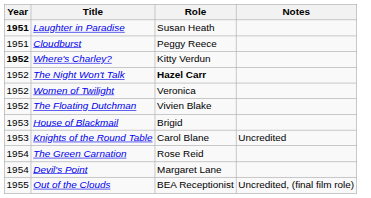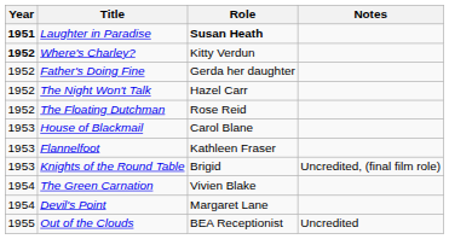 <table class="wikitable">
 <tr>
 <th>Year</th>
 <th>Title</th>
 <th>Role</th>
 <th>Notes</th>
 </tr>
 <tr>
 <td><strong>1951</strong></td>
 <td><em><a href='#'>Laughter in Paradise</a></em></td>
-<td>Susan Heath</td>
-<td></td>
-</tr>
-<tr>
-<td>1951</td>
-<td><em><a href='#'>Cloudburst</a></em></td>
-<td>Peggy Reece</td>
+<td><strong>Susan Heath</strong></td>
 <td></td>
 </tr>
 <tr>
 <td><strong>1952</strong></td>
 <td><em><a href='#'>Where's Charley?</a></em></td>
 <td>Kitty Verdun</td>
 <td></td>
 </tr>
 <tr>
 <td>1952</td>
-<td><em><a href='#'>The Night Won't Talk</a></em></td>
-<td><strong>Hazel Carr</strong></td>
+<td><em><a href='#'>Father's Doing Fine</a></em></td>
+<td>Gerda her daughter</td>
 <td></td>
 </tr>
 <tr>
 <td>1952</td>
-<td><em><a href='#'>Women of Twilight</a></em></td>
-<td>Veronica</td>
+<td><em><a href='#'>The Night Won't Talk</a></em></td>
+<td>Hazel Carr</td>
 <td></td>
 </tr>
 <tr>
 <td>1952</td>
 <td><em><a href='#'>The Floating Dutchman</a></em></td>
-<td>Vivien Blake</td>
+<td>Rose Reid</td>
 <td></td>
 </tr>
 <tr>
 <td>1953</td>
 <td><em><a href='#'>House of Blackmail</a></em></td>
-<td>Brigid</td>
+<td>Carol Blane</td>
+<td></td>
+</tr>
+<tr>
+<td>1953</td>
+<td><em><a href='#'>Flannelfoot</a></em></td>
+<td>Kathleen Fraser</td>
 <td></td>
 </tr>
 <tr>
 <td>1953</td>
 <td><em><a href='#'>Knights of the Round Table</a></em></td>
-<td>Carol Blane</td>
-<td>Uncredited</td>
+<td>Brigid</td>
+<td>Uncredited, (final film role)</td>
 </tr>
 <tr>
 <td>1954</td>
 <td><em><a href='#'>The Green Carnation</a></em></td>
-<td>Rose Reid</td>
+<td>Vivien Blake</td>
 <td></td>
 </tr>
 <tr>
 <td>1954</td>
 <td><em><a href='#'>Devil's Point</a></em></td>
 <td>Margaret Lane</td>
 <td></td>
 </tr>
 <tr>
 <td>1955</td>
 <td><em><a href='#'>Out of the Clouds</a></em></td>
 <td>BEA Receptionist</td>
-<td>Uncredited, (final film role)</td>
+<td>Uncredited</td>
 </tr>
 </table>
